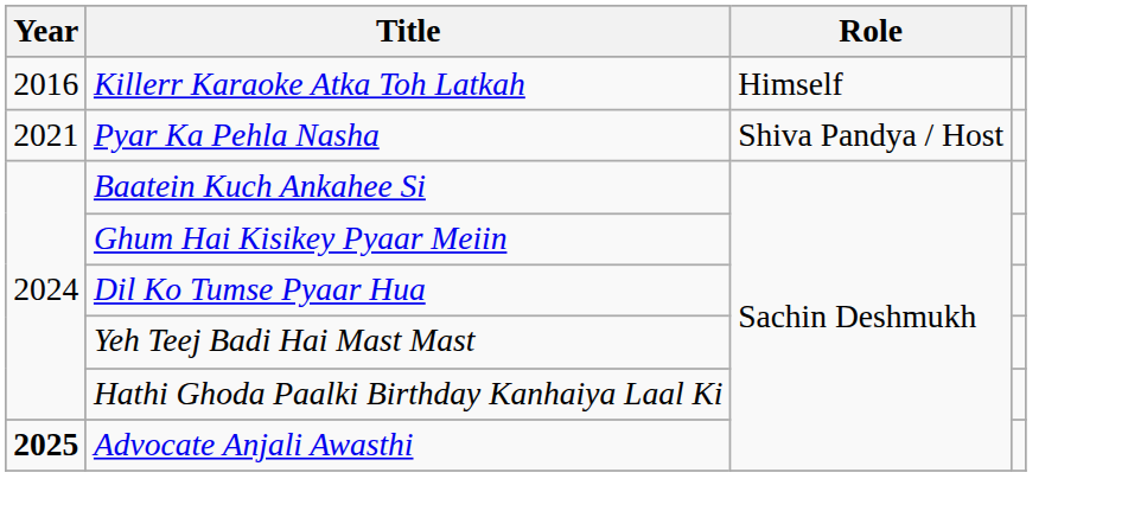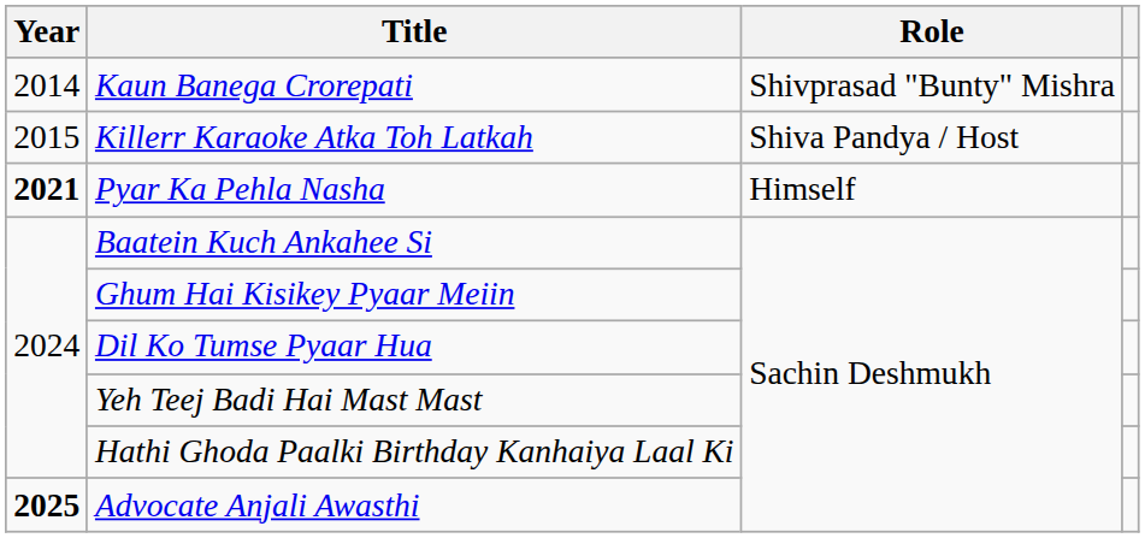 <table class="wikitable plainrowheaders">
 <tr>
 <th>Year</th>
 <th>Title</th>
 <th>Role</th>
 <th class="unsortable"></th>
 </tr>
 <tr>
-<td>2016</td>
-<td scope="row"><em><a href='#'>Killerr Karaoke Atka Toh Latkah</a></em></td>
-<td>Himself</td>
+<td>2014</td>
+<td scope="row"><em><a href='#'>Kaun Banega Crorepati</a></em></td>
+<td>Shivprasad "Bunty" Mishra</td>
 <td></td>
 </tr>
 <tr>
-<td>2021</td>
+<td>2015</td>
+<td scope="row"><em><a href='#'>Killerr Karaoke Atka Toh Latkah</a></em></td>
+<td>Shiva Pandya / Host</td>
+<td></td>
+</tr>
+<tr>
+<td><strong>2021</strong></td>
 <td scope="row"><em><a href='#'>Pyar Ka Pehla Nasha</a></em></td>
-<td>Shiva Pandya / Host</td>
+<td>Himself</td>
 <td></td>
 </tr>
 <tr>
 <td rowspan="5">2024</td>
 <td scope="row"><em><a href='#'>Baatein Kuch Ankahee Si</a></em></td>
 <td rowspan="6">Sachin Deshmukh</td>
 <td></td>
 </tr>
 <tr>
 <td scope="row"><em><a href='#'>Ghum Hai Kisikey Pyaar Meiin</a></em></td>
 <td></td>
 </tr>
 <tr>
 <td scope="row"><em><a href='#'>Dil Ko Tumse Pyaar Hua</a></em></td>
 <td></td>
 </tr>
 <tr>
 <td scope="row"><em>Yeh Teej Badi Hai Mast Mast</em></td>
 <td></td>
 </tr>
 <tr>
 <td scope="row"><em>Hathi Ghoda Paalki Birthday Kanhaiya Laal Ki</em></td>
 <td></td>
 </tr>
 <tr>
 <td><strong>2025</strong></td>
 <td><em><a href='#'>Advocate Anjali Awasthi</a></em></td>
 <td></td>
 </tr>
 </table>
